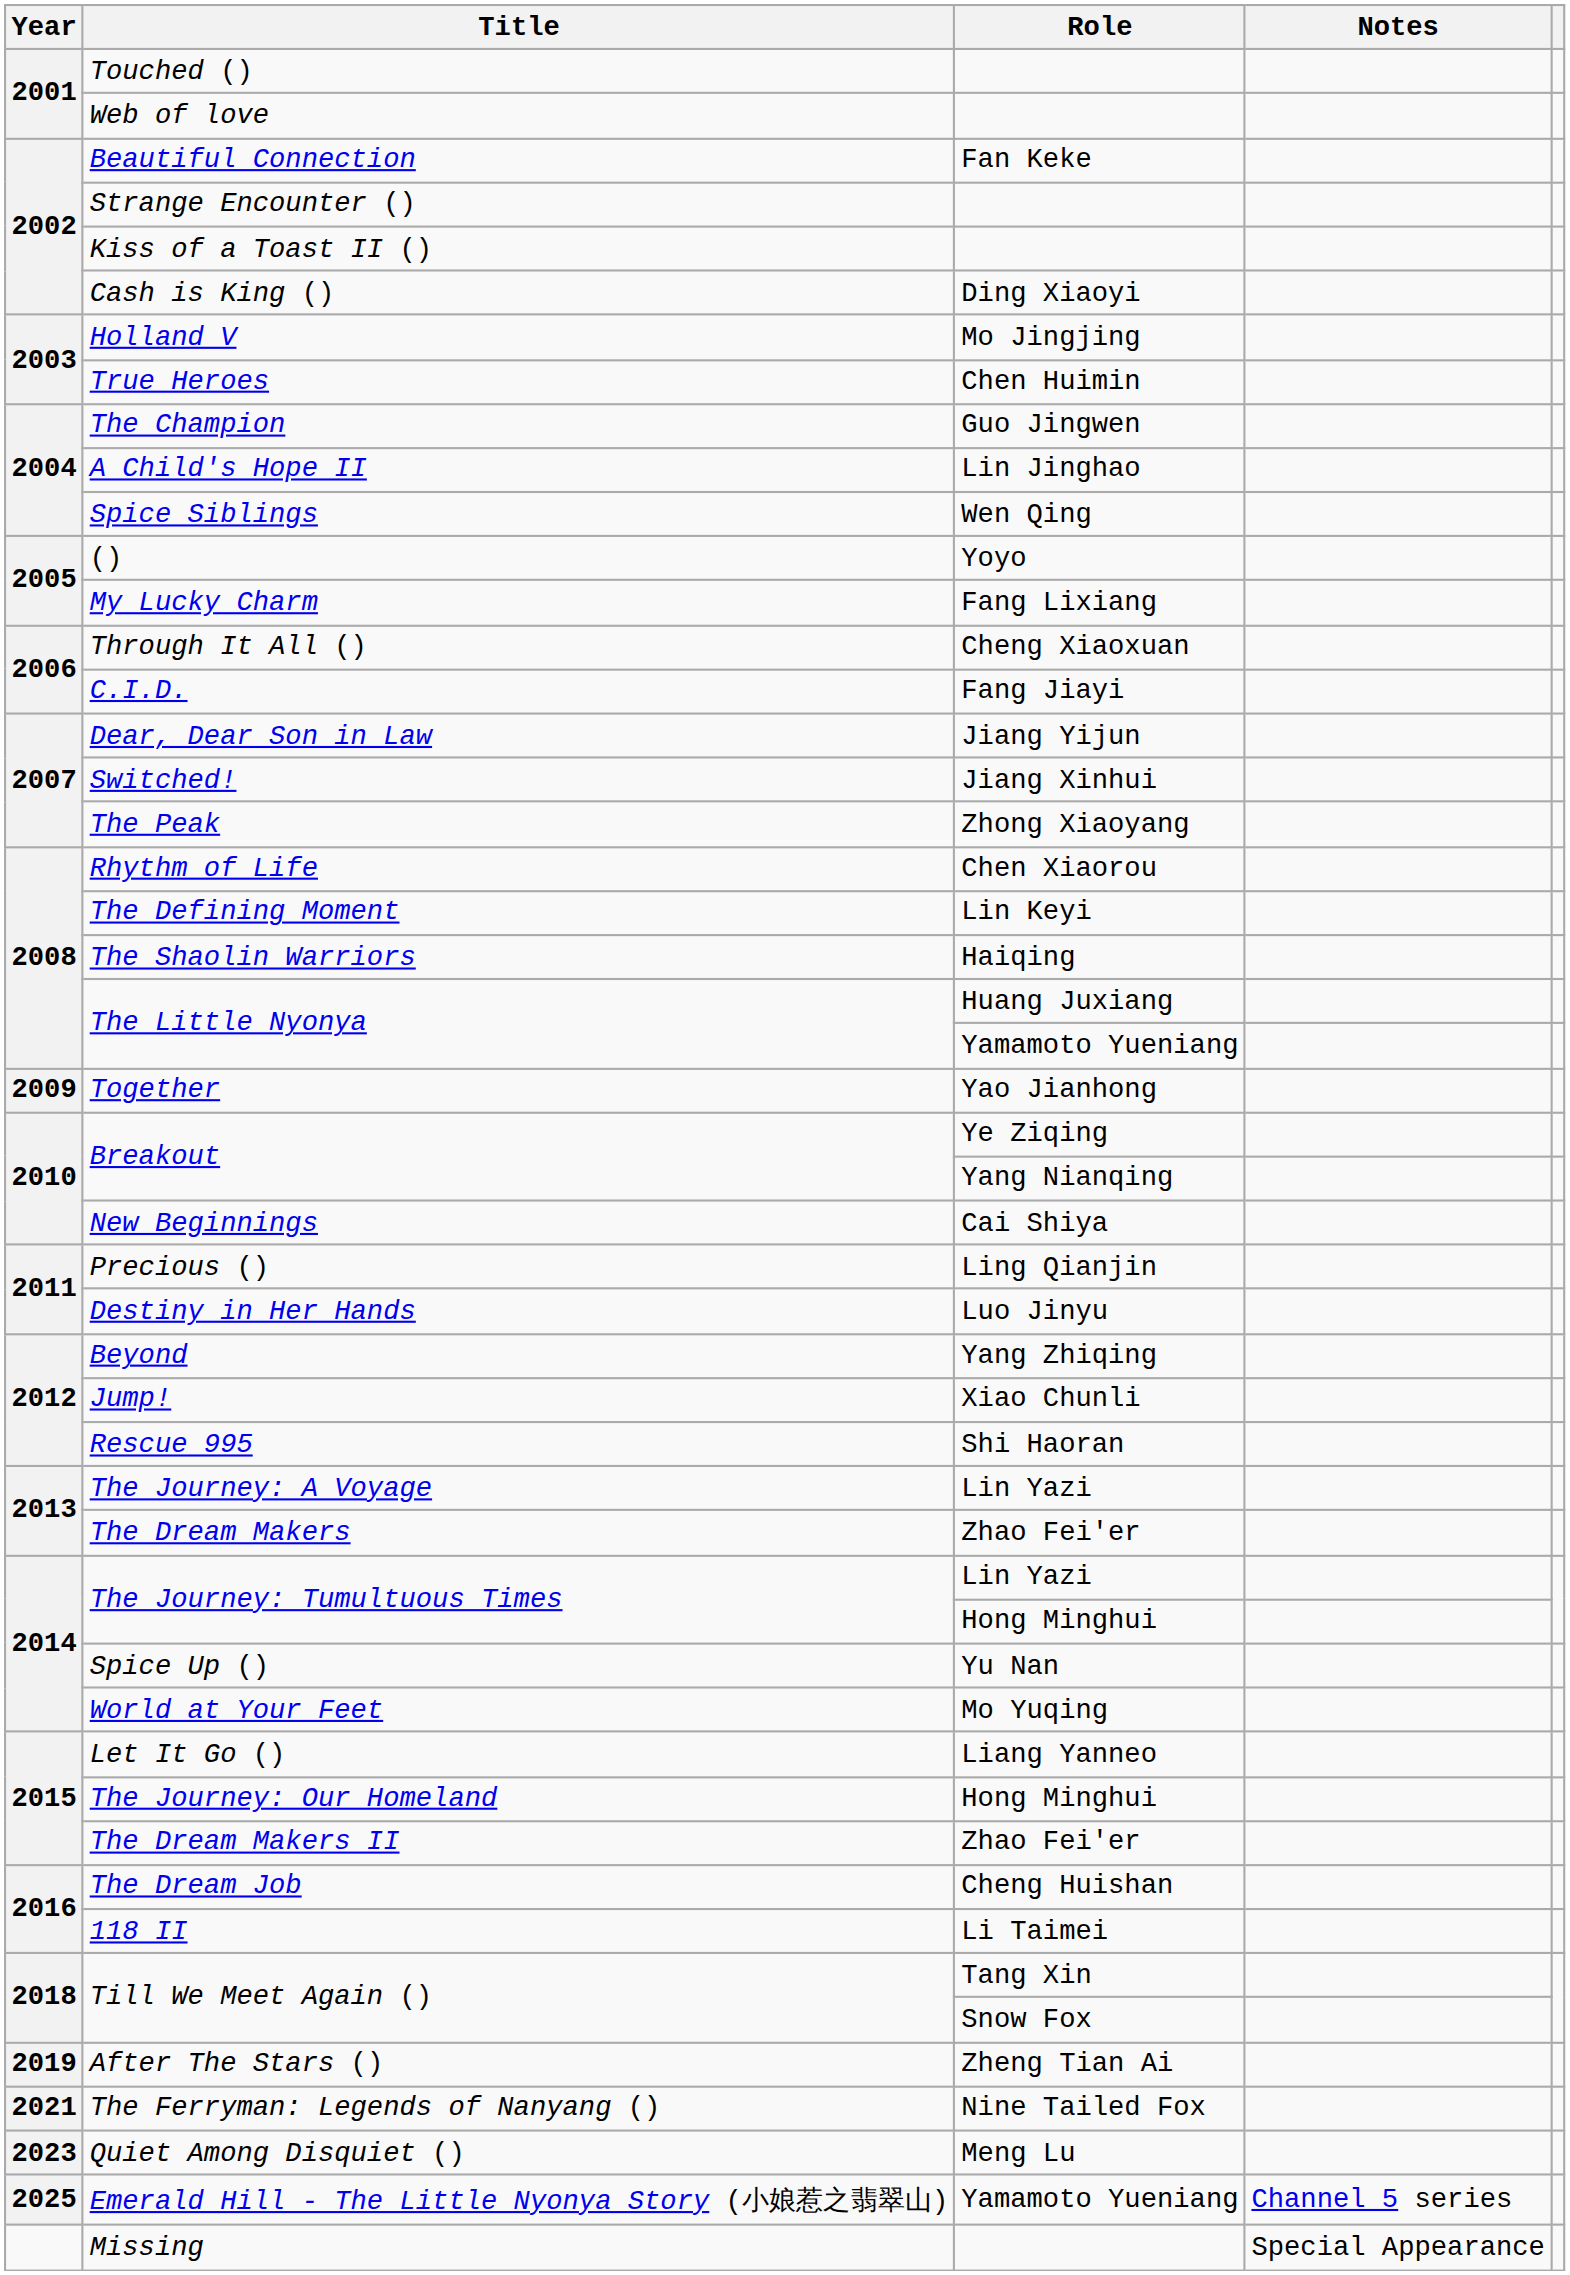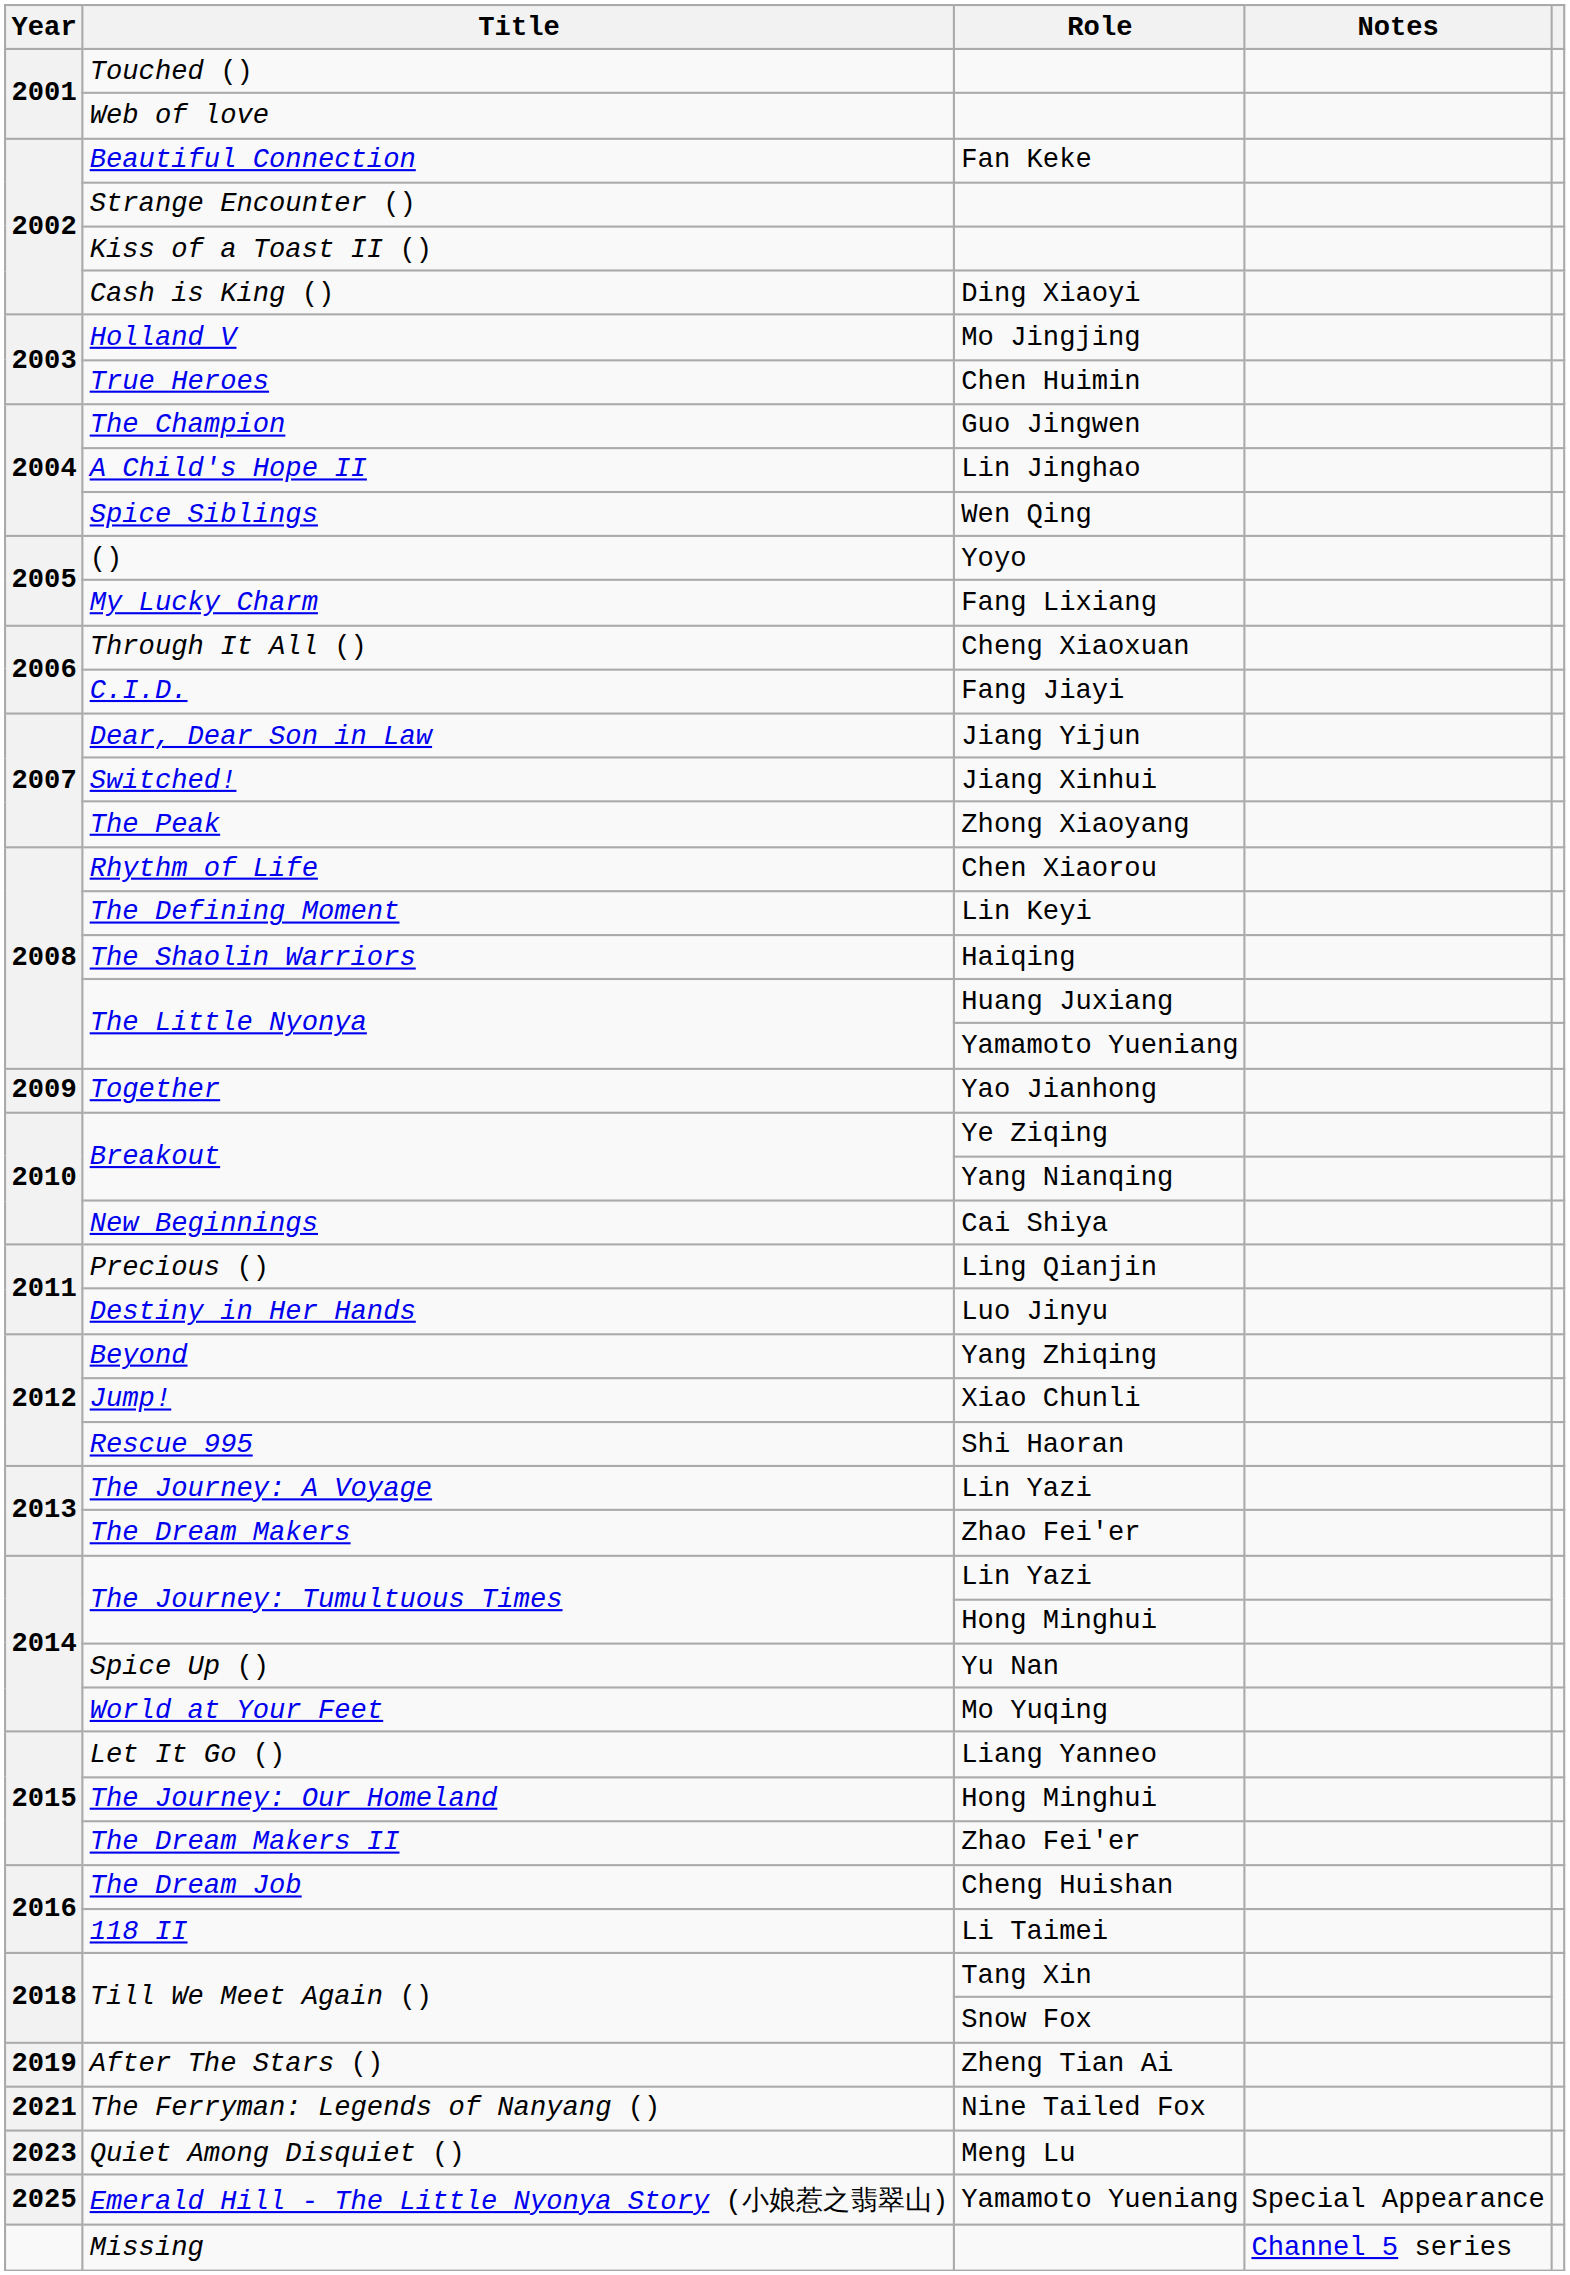 <table class="wikitable sortable plainrowheaders">
 <tr>
 <th scope="col">Year</th>
 <th scope="col">Title</th>
 <th scope="col">Role</th>
 <th scope="col" class="unsortable">Notes</th>
 <th scope="col" class="unsortable"></th>
 </tr>
 <tr>
 <th scope="row" rowspan="2">2001</th>
 <td><em>Touched</em> ()</td>
 <td></td>
 <td></td>
 <td></td>
 </tr>
 <tr>
 <td><em>Web of love</em></td>
 <td></td>
 <td></td>
 <td></td>
 </tr>
 <tr>
 <th scope="row" rowspan="4">2002</th>
 <td><em><a href='#'>Beautiful Connection</a></em></td>
 <td>Fan Keke</td>
 <td></td>
 <td></td>
 </tr>
 <tr>
 <td><em>Strange Encounter</em> ()</td>
 <td></td>
 <td></td>
 <td></td>
 </tr>
 <tr>
 <td><em>Kiss of a Toast II</em> ()</td>
 <td></td>
 <td></td>
 <td></td>
 </tr>
 <tr>
 <td><em>Cash is King</em> ()</td>
 <td>Ding Xiaoyi</td>
 <td></td>
 <td></td>
 </tr>
 <tr>
 <th scope="row" rowspan="2">2003</th>
 <td><em><a href='#'>Holland V</a></em></td>
 <td>Mo Jingjing</td>
 <td></td>
 <td></td>
 </tr>
 <tr>
 <td><em><a href='#'>True Heroes</a></em></td>
 <td>Chen Huimin</td>
 <td></td>
 <td></td>
 </tr>
 <tr>
 <th scope="row" rowspan="3">2004</th>
 <td><em><a href='#'>The Champion</a></em></td>
 <td>Guo Jingwen</td>
 <td></td>
 <td></td>
 </tr>
 <tr>
 <td><em><a href='#'>A Child's Hope II</a></em></td>
 <td>Lin Jinghao</td>
 <td></td>
 <td></td>
 </tr>
 <tr>
 <td><em><a href='#'>Spice Siblings</a></em></td>
 <td>Wen Qing</td>
 <td></td>
 <td></td>
 </tr>
 <tr>
 <th scope="row" rowspan="2">2005</th>
 <td><em></em> ()</td>
 <td>Yoyo</td>
 <td></td>
 <td></td>
 </tr>
 <tr>
 <td><em><a href='#'>My Lucky Charm</a></em></td>
 <td>Fang Lixiang</td>
 <td></td>
 <td></td>
 </tr>
 <tr>
 <th scope="row" rowspan="2">2006</th>
 <td><em>Through It All</em> ()</td>
 <td>Cheng Xiaoxuan</td>
 <td></td>
 <td></td>
 </tr>
 <tr>
 <td><em><a href='#'>C.I.D.</a></em></td>
 <td>Fang Jiayi</td>
 <td></td>
 <td></td>
 </tr>
 <tr>
 <th scope="row" rowspan="3">2007</th>
 <td><em><a href='#'>Dear, Dear Son in Law</a></em></td>
 <td>Jiang Yijun</td>
 <td></td>
 <td></td>
 </tr>
 <tr>
 <td><em><a href='#'>Switched!</a></em></td>
 <td>Jiang Xinhui</td>
 <td></td>
 <td></td>
 </tr>
 <tr>
 <td><em><a href='#'>The Peak</a></em></td>
 <td>Zhong Xiaoyang</td>
 <td></td>
 <td></td>
 </tr>
 <tr>
 <th scope="row" rowspan="5">2008</th>
 <td><em><a href='#'>Rhythm of Life</a></em></td>
 <td>Chen Xiaorou</td>
 <td></td>
 <td></td>
 </tr>
 <tr>
 <td><em><a href='#'>The Defining Moment</a></em></td>
 <td>Lin Keyi</td>
 <td></td>
 <td></td>
 </tr>
 <tr>
 <td><em><a href='#'>The Shaolin Warriors</a></em></td>
 <td>Haiqing</td>
 <td></td>
 <td></td>
 </tr>
 <tr>
 <td rowspan="2"><em><a href='#'>The Little Nyonya</a></em></td>
 <td>Huang Juxiang</td>
 <td></td>
 <td></td>
 </tr>
 <tr>
 <td>Yamamoto Yueniang</td>
 <td></td>
 <td></td>
 </tr>
 <tr>
 <th scope="row" rowspan="1">2009</th>
 <td><em><a href='#'>Together</a></em></td>
 <td>Yao Jianhong</td>
 <td></td>
 <td></td>
 </tr>
 <tr>
 <th scope="row" rowspan="3">2010</th>
 <td rowspan="2"><em><a href='#'>Breakout</a></em></td>
 <td>Ye Ziqing</td>
 <td></td>
 <td></td>
 </tr>
 <tr>
 <td>Yang Nianqing</td>
 <td></td>
 <td></td>
 </tr>
 <tr>
 <td><em><a href='#'>New Beginnings</a></em></td>
 <td>Cai Shiya</td>
 <td></td>
 <td></td>
 </tr>
 <tr>
 <th scope="row" rowspan="2">2011</th>
 <td><em>Precious</em> ()</td>
 <td>Ling Qianjin</td>
 <td></td>
 <td></td>
 </tr>
 <tr>
 <td><em><a href='#'>Destiny in Her Hands</a></em></td>
 <td>Luo Jinyu</td>
 <td></td>
 <td></td>
 </tr>
 <tr>
 <th scope="row" rowspan="3">2012</th>
 <td><em><a href='#'>Beyond</a></em></td>
 <td>Yang Zhiqing</td>
 <td></td>
 <td></td>
 </tr>
 <tr>
 <td><em><a href='#'>Jump!</a></em></td>
 <td>Xiao Chunli</td>
 <td></td>
 <td></td>
 </tr>
 <tr>
 <td><em><a href='#'>Rescue 995</a></em></td>
 <td>Shi Haoran</td>
 <td></td>
 <td></td>
 </tr>
 <tr>
 <th scope="row" rowspan="2">2013</th>
 <td><em><a href='#'>The Journey: A Voyage</a></em></td>
 <td>Lin Yazi</td>
 <td></td>
 <td></td>
 </tr>
 <tr>
 <td><em><a href='#'>The Dream Makers</a></em></td>
 <td>Zhao Fei'er</td>
 <td></td>
 <td></td>
 </tr>
 <tr>
 <th scope="row" rowspan="4">2014</th>
 <td rowspan="2"><em><a href='#'>The Journey: Tumultuous Times</a></em></td>
 <td>Lin Yazi</td>
 <td></td>
 <td rowspan="2"></td>
 </tr>
 <tr>
 <td>Hong Minghui</td>
 <td></td>
 </tr>
 <tr>
 <td><em>Spice Up</em> ()</td>
 <td>Yu Nan</td>
 <td></td>
 <td></td>
 </tr>
 <tr>
 <td><em><a href='#'>World at Your Feet</a></em></td>
 <td>Mo Yuqing</td>
 <td></td>
 <td></td>
 </tr>
 <tr>
 <th scope="row" rowspan="3">2015</th>
 <td><em>Let It Go</em> ()</td>
 <td>Liang Yanneo</td>
 <td></td>
 <td></td>
 </tr>
 <tr>
 <td><em><a href='#'>The Journey: Our Homeland</a></em></td>
 <td>Hong Minghui</td>
 <td></td>
 <td></td>
 </tr>
 <tr>
 <td><em><a href='#'>The Dream Makers II</a></em></td>
 <td>Zhao Fei'er</td>
 <td></td>
 <td></td>
 </tr>
 <tr>
 <th scope="row" rowspan="2">2016</th>
 <td><em><a href='#'>The Dream Job</a></em></td>
 <td>Cheng Huishan</td>
 <td></td>
 <td></td>
 </tr>
 <tr>
 <td><em><a href='#'>118 II</a></em></td>
 <td>Li Taimei</td>
 <td></td>
 <td></td>
 </tr>
 <tr>
 <th scope="row" rowspan="2">2018</th>
 <td rowspan="2"><em>Till We Meet Again</em> ()</td>
 <td>Tang Xin</td>
 <td></td>
 <td rowspan="2"></td>
 </tr>
 <tr>
 <td>Snow Fox</td>
 <td></td>
 </tr>
 <tr>
 <th scope="row" rowspan="1">2019</th>
 <td><em>After The Stars</em> ()</td>
 <td>Zheng Tian Ai</td>
 <td></td>
 <td></td>
 </tr>
 <tr>
 <th scope="row" rowspan="1">2021</th>
 <td><em>The Ferryman: Legends of Nanyang</em> ()</td>
 <td>Nine Tailed Fox</td>
 <td></td>
 <td></td>
 </tr>
 <tr>
 <th scope="row" rowspan="1">2023</th>
 <td><em>Quiet Among Disquiet</em> ()</td>
 <td>Meng Lu</td>
 <td></td>
 <td></td>
 </tr>
 <tr>
 <th scope="row" rowspan="1">2025</th>
 <td><em><a href='#'>Emerald Hill - The Little Nyonya Story</a></em>  (小娘惹之翡翠山)</td>
 <td>Yamamoto Yueniang</td>
-<td><a href='#'>Channel 5</a> series</td>
+<td>Special Appearance</td>
 <td></td>
 </tr>
 <tr>
 <td></td>
 <td><em>Missing</em></td>
 <td></td>
-<td>Special Appearance</td>
+<td><a href='#'>Channel 5</a> series</td>
 <td></td>
 </tr>
 </table>
